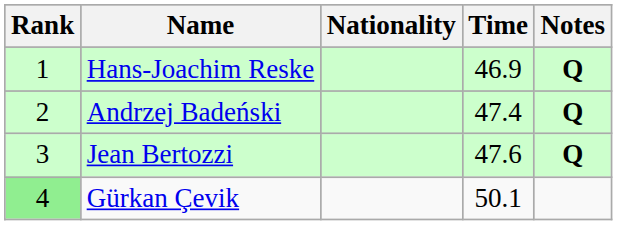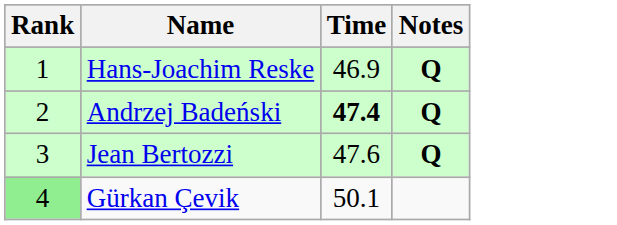 <table class="wikitable sortable" style="text-align:center">
 <tr>
 <th>Rank</th>
 <th>Name</th>
-<th>Nationality</th>
 <th>Time</th>
 <th>Notes</th>
 </tr>
 <tr bgcolor=ccffcc>
 <td>1</td>
 <td align=left><a href='#'>Hans-Joachim Reske</a></td>
-<td align=left></td>
 <td>46.9</td>
 <td><strong>Q</strong></td>
 </tr>
 <tr bgcolor=ccffcc>
 <td>2</td>
 <td align=left><a href='#'>Andrzej Badeński</a></td>
-<td align=left></td>
-<td>47.4</td>
+<td><strong>47.4</strong></td>
 <td><strong>Q</strong></td>
 </tr>
 <tr bgcolor=ccffcc>
 <td>3</td>
 <td align=left><a href='#'>Jean Bertozzi</a></td>
-<td align=left></td>
 <td>47.6</td>
 <td><strong>Q</strong></td>
 </tr>
 <tr>
 <td style="background: lightgreen;">4</td>
 <td align=left><a href='#'>Gürkan Çevik</a></td>
-<td align=left></td>
 <td>50.1</td>
 <td></td>
 </tr>
 </table>
